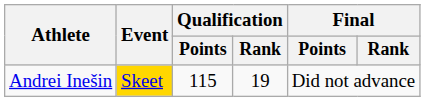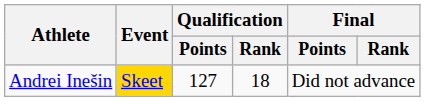 <table class="wikitable" style="font-size:90%">
 <tr>
 <th rowspan="2">Athlete</th>
 <th rowspan="2">Event</th>
 <th colspan=2>Qualification</th>
 <th colspan=2>Final</th>
 </tr>
 <tr style="font-size:95%">
 <th>Points</th>
 <th>Rank</th>
 <th>Points</th>
 <th>Rank</th>
 </tr>
 <tr align=center>
 <td align=left><a href='#'>Andrei Inešin</a></td>
 <td align=left style="background: gold;"><a href='#'>Skeet</a></td>
-<td>115</td>
-<td>19</td>
+<td>127</td>
+<td>18</td>
 <td colspan=2>Did not advance</td>
 </tr>
 </table>
